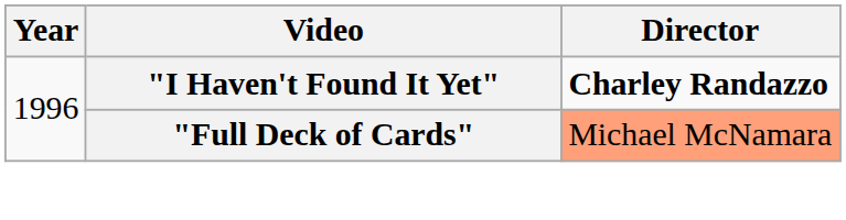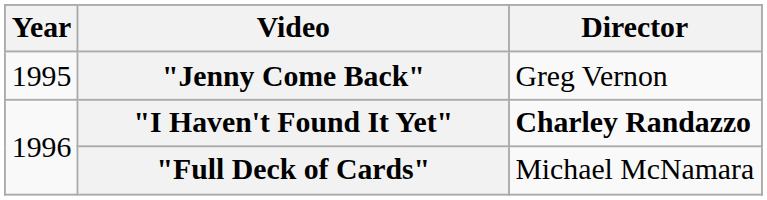 <table class="wikitable plainrowheaders">
 <tr>
 <th>Year</th>
 <th style="width:14em;">Video</th>
 <th>Director</th>
+</tr>
+<tr>
+<td>1995</td>
+<th scope="row">"Jenny Come Back"</th>
+<td>Greg Vernon</td>
 </tr>
 <tr>
 <td rowspan="2">1996</td>
 <th scope="row">"I Haven't Found It Yet"</th>
 <td><strong>Charley Randazzo</strong></td>
 </tr>
 <tr>
 <th scope="row">"Full Deck of Cards"</th>
-<td style="background: lightsalmon;">Michael McNamara</td>
+<td>Michael McNamara</td>
 </tr>
 </table>
